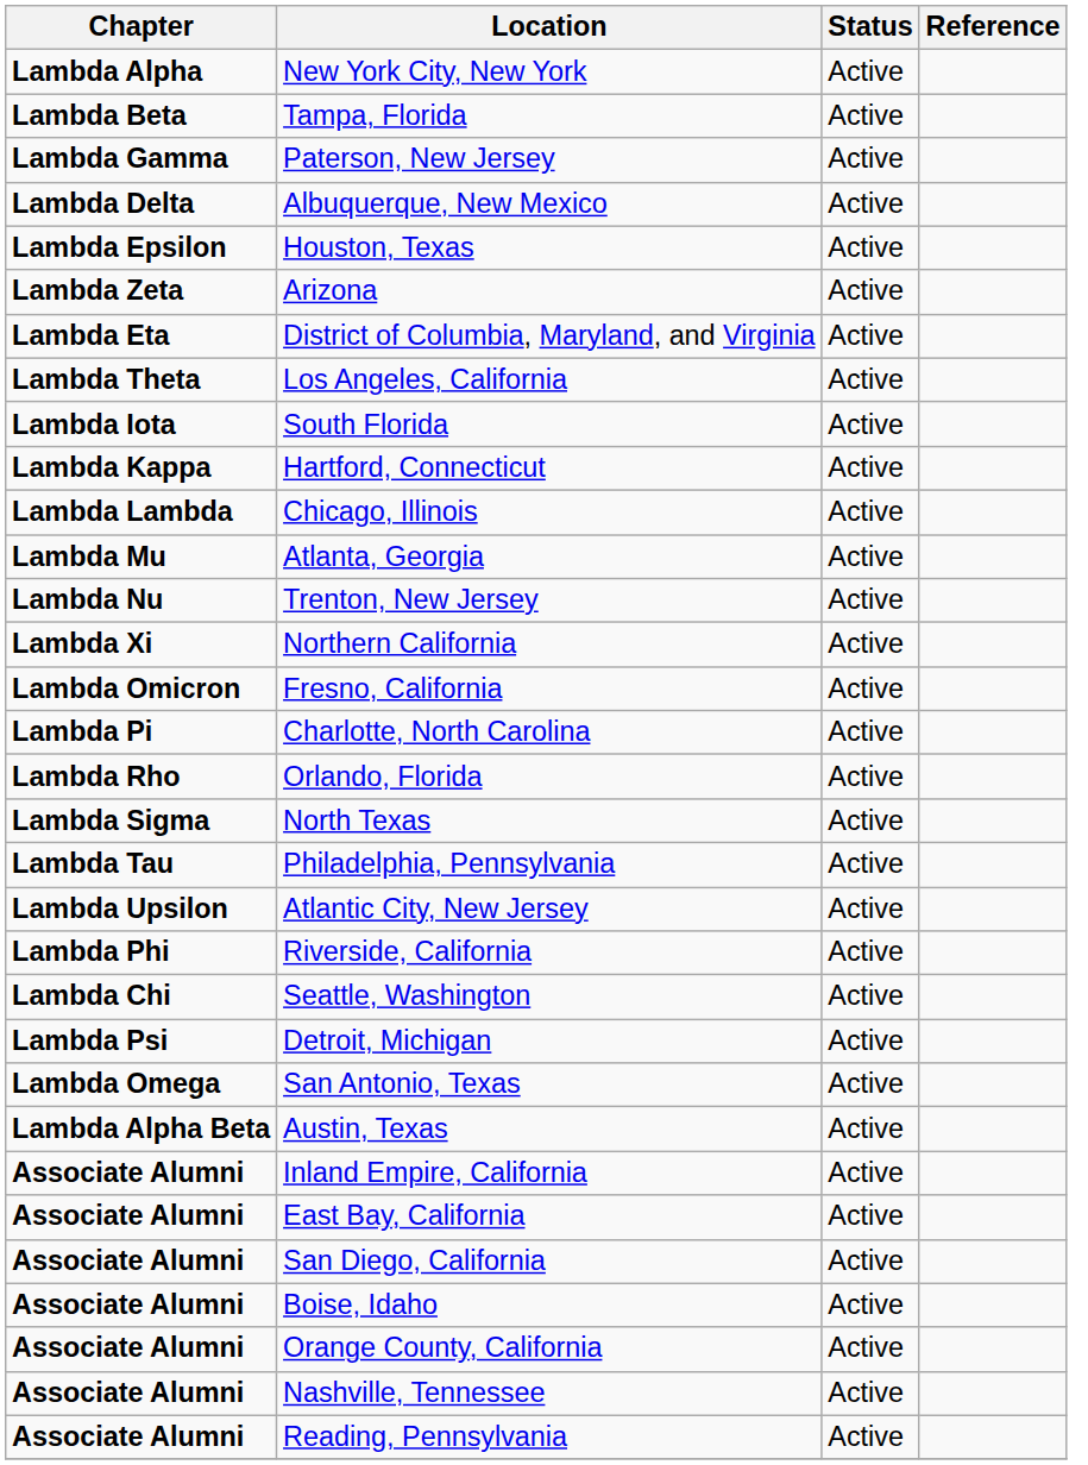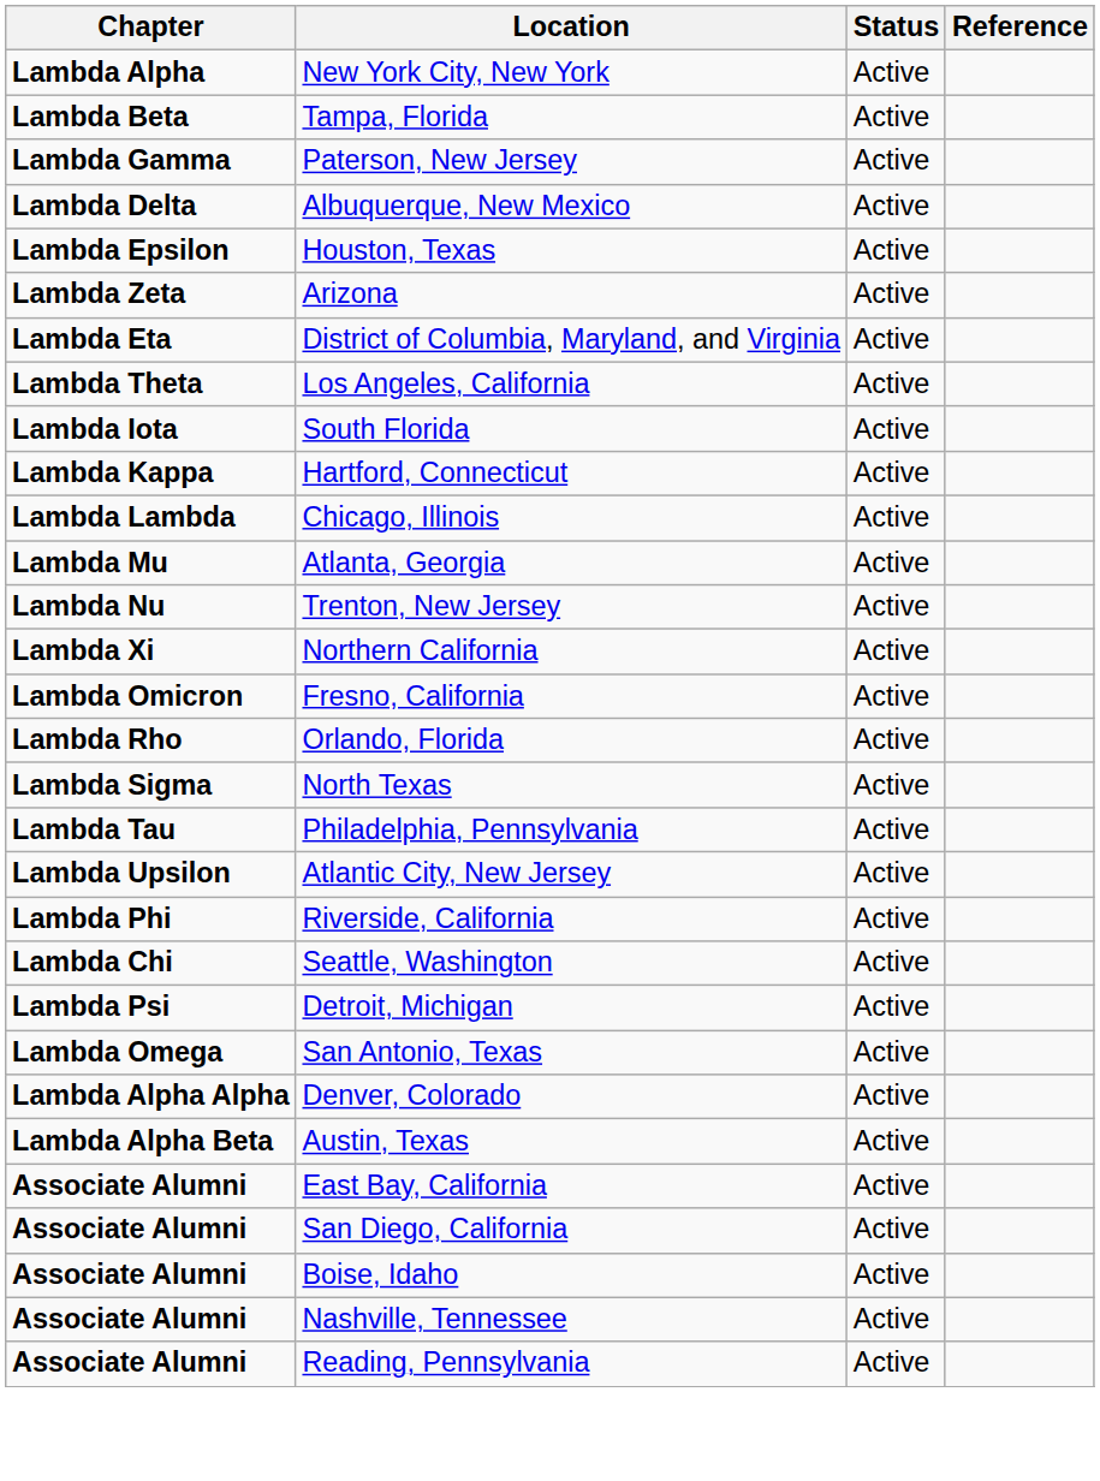 <table class="wikitable">
 <tr>
 <th>Chapter</th>
 <th>Location</th>
 <th>Status</th>
 <th>Reference</th>
 </tr>
 <tr>
 <td><strong>Lambda Alpha</strong></td>
 <td><a href='#'>New York City, New York</a></td>
 <td>Active</td>
 <td></td>
 </tr>
 <tr>
 <td><strong>Lambda Beta</strong></td>
 <td><a href='#'>Tampa, Florida</a></td>
 <td>Active</td>
 <td></td>
 </tr>
 <tr>
 <td><strong>Lambda Gamma</strong></td>
 <td><a href='#'>Paterson, New Jersey</a></td>
 <td>Active</td>
 <td></td>
 </tr>
 <tr>
 <td><strong>Lambda Delta</strong></td>
 <td><a href='#'>Albuquerque, New Mexico</a></td>
 <td>Active</td>
 <td></td>
 </tr>
 <tr>
 <td><strong>Lambda Epsilon</strong></td>
 <td><a href='#'>Houston, Texas</a></td>
 <td>Active</td>
 <td></td>
 </tr>
 <tr>
 <td><strong>Lambda Zeta</strong></td>
 <td><a href='#'>Arizona</a></td>
 <td>Active</td>
 <td></td>
 </tr>
 <tr>
 <td><strong>Lambda Eta</strong></td>
 <td><a href='#'>District of Columbia</a>, <a href='#'>Maryland</a>, and <a href='#'>Virginia</a></td>
 <td>Active</td>
 <td></td>
 </tr>
 <tr>
 <td><strong>Lambda Theta</strong></td>
 <td><a href='#'>Los Angeles, California</a></td>
 <td>Active</td>
 <td></td>
 </tr>
 <tr>
 <td><strong>Lambda Iota</strong></td>
 <td><a href='#'>South Florida</a></td>
 <td>Active</td>
 <td></td>
 </tr>
 <tr>
 <td><strong>Lambda Kappa</strong></td>
 <td><a href='#'>Hartford, Connecticut</a></td>
 <td>Active</td>
 <td></td>
 </tr>
 <tr>
 <td><strong>Lambda Lambda</strong></td>
 <td><a href='#'>Chicago, Illinois</a></td>
 <td>Active</td>
 <td></td>
 </tr>
 <tr>
 <td><strong>Lambda Mu</strong></td>
 <td><a href='#'>Atlanta, Georgia</a></td>
 <td>Active</td>
 <td></td>
 </tr>
 <tr>
 <td><strong>Lambda Nu</strong></td>
 <td><a href='#'>Trenton, New Jersey</a></td>
 <td>Active</td>
 <td></td>
 </tr>
 <tr>
 <td><strong>Lambda Xi</strong></td>
 <td><a href='#'>Northern California</a></td>
 <td>Active</td>
 <td></td>
 </tr>
 <tr>
 <td><strong>Lambda Omicron</strong></td>
 <td><a href='#'>Fresno, California</a></td>
 <td>Active</td>
 <td></td>
 </tr>
 <tr>
-<td><strong>Lambda Pi</strong></td>
-<td><a href='#'>Charlotte, North Carolina</a></td>
-<td>Active</td>
-<td></td>
-</tr>
-<tr>
 <td><strong>Lambda Rho</strong></td>
 <td><a href='#'>Orlando, Florida</a></td>
 <td>Active</td>
 <td></td>
 </tr>
 <tr>
 <td><strong>Lambda Sigma</strong></td>
 <td><a href='#'>North Texas</a></td>
 <td>Active</td>
 <td></td>
 </tr>
 <tr>
 <td><strong>Lambda Tau</strong></td>
 <td><a href='#'>Philadelphia, Pennsylvania</a></td>
 <td>Active</td>
 <td></td>
 </tr>
 <tr>
 <td><strong>Lambda Upsilon</strong></td>
 <td><a href='#'>Atlantic City, New Jersey</a></td>
 <td>Active</td>
 <td></td>
 </tr>
 <tr>
 <td><strong>Lambda Phi</strong></td>
 <td><a href='#'>Riverside, California</a></td>
 <td>Active</td>
 <td></td>
 </tr>
 <tr>
 <td><strong>Lambda Chi</strong></td>
 <td><a href='#'>Seattle, Washington</a></td>
 <td>Active</td>
 <td></td>
 </tr>
 <tr>
 <td><strong>Lambda Psi</strong></td>
 <td><a href='#'>Detroit, Michigan</a></td>
 <td>Active</td>
 <td></td>
 </tr>
 <tr>
 <td><strong>Lambda Omega</strong></td>
 <td><a href='#'>San Antonio, Texas</a></td>
 <td>Active</td>
 <td></td>
 </tr>
 <tr>
-<td><strong>Lambda Alpha Beta</strong></td>
-<td><a href='#'>Austin, Texas</a></td>
+<td><strong>Lambda Alpha Alpha</strong></td>
+<td><a href='#'>Denver, Colorado</a></td>
 <td>Active</td>
 <td></td>
 </tr>
 <tr>
-<td><strong>Associate Alumni</strong></td>
-<td><a href='#'>Inland Empire, California</a></td>
+<td><strong>Lambda Alpha Beta</strong></td>
+<td><a href='#'>Austin, Texas</a></td>
 <td>Active</td>
 <td></td>
 </tr>
 <tr>
 <td><strong>Associate Alumni</strong></td>
 <td><a href='#'>East Bay, California</a></td>
 <td>Active</td>
 <td></td>
 </tr>
 <tr>
 <td><strong>Associate Alumni</strong></td>
 <td><a href='#'>San Diego, California</a></td>
 <td>Active</td>
 <td></td>
 </tr>
 <tr>
 <td><strong>Associate Alumni</strong></td>
 <td><a href='#'>Boise, Idaho</a></td>
 <td>Active</td>
 <td></td>
 </tr>
 <tr>
 <td><strong>Associate Alumni</strong></td>
-<td><a href='#'>Orange County, California</a></td>
-<td>Active</td>
-<td></td>
-</tr>
-<tr>
-<td><strong>Associate Alumni</strong></td>
 <td><a href='#'>Nashville, Tennessee</a></td>
 <td>Active</td>
 <td></td>
 </tr>
 <tr>
 <td><strong>Associate Alumni</strong></td>
 <td><a href='#'>Reading, Pennsylvania</a></td>
 <td>Active</td>
 <td></td>
 </tr>
 <tr>
 </tr>
 </table>
